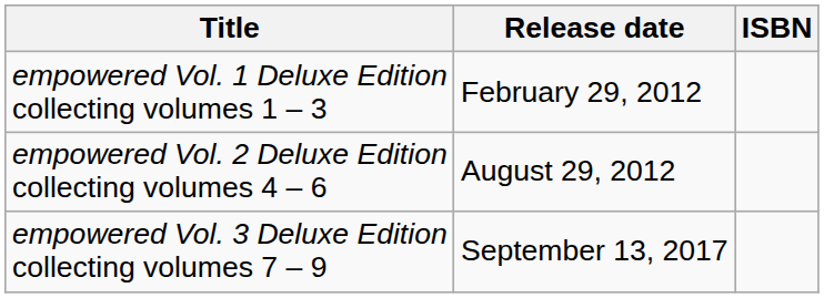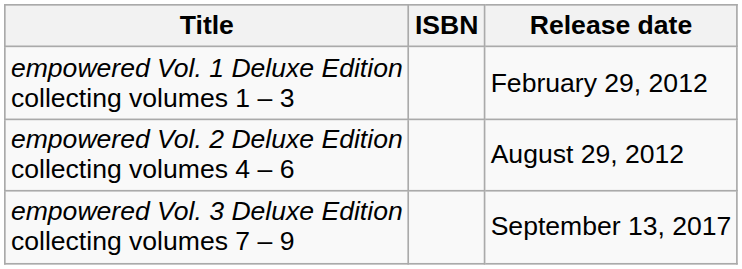 <table class="wikitable">
 <tr>
 <th>Title</th>
+<th>ISBN</th>
 <th>Release date</th>
-<th>ISBN</th>
 </tr>
 <tr>
 <td><em>empowered Vol. 1 Deluxe Edition</em><br>collecting volumes 1 – 3</td>
+<td></td>
 <td>February 29, 2012</td>
-<td></td>
 </tr>
 <tr>
 <td><em>empowered Vol. 2 Deluxe Edition</em><br>collecting volumes 4 – 6</td>
+<td></td>
 <td>August 29, 2012</td>
-<td></td>
 </tr>
 <tr>
 <td><em>empowered Vol. 3 Deluxe Edition</em><br>collecting volumes 7 – 9</td>
+<td></td>
 <td>September 13, 2017</td>
-<td></td>
 </tr>
 </table>
